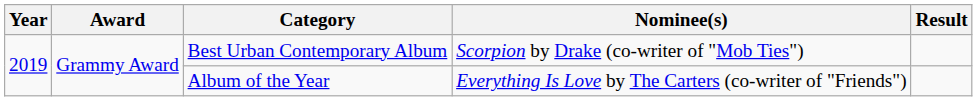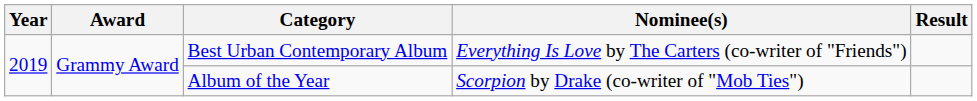 <table class="wikitable">
 <tr>
 <th>Year</th>
 <th>Award</th>
 <th>Category</th>
 <th>Nominee(s)</th>
 <th>Result</th>
 </tr>
 <tr>
 <td rowspan="2"><a href='#'>2019</a></td>
 <td rowspan="2"><a href='#'>Grammy Award</a></td>
 <td><a href='#'>Best Urban Contemporary Album</a></td>
-<td><em><a href='#'>Scorpion</a></em> by <a href='#'>Drake</a> (co-writer of "<a href='#'>Mob Ties</a>")</td>
+<td><em><a href='#'>Everything Is Love</a></em> by <a href='#'>The Carters</a> (co-writer of "Friends")</td>
 <td></td>
 </tr>
 <tr>
 <td><a href='#'>Album of the Year</a></td>
-<td><em><a href='#'>Everything Is Love</a></em> by <a href='#'>The Carters</a> (co-writer of "Friends")</td>
+<td><em><a href='#'>Scorpion</a></em> by <a href='#'>Drake</a> (co-writer of "<a href='#'>Mob Ties</a>")</td>
 <td></td>
 </tr>
 </table>
